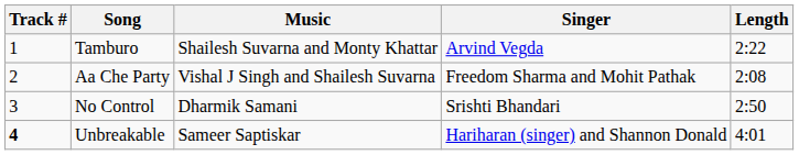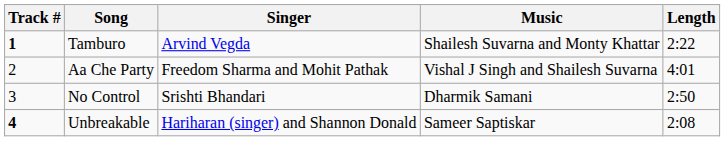 <table class="wikitable tracklist" style="font-size:95%;">
 <tr>
 <th>Track #</th>
 <th>Song</th>
+<th>Singer</th>
 <th>Music</th>
-<th>Singer</th>
 <th>Length</th>
 </tr>
 <tr>
-<td>1</td>
+<td><strong>1</strong></td>
 <td>Tamburo</td>
+<td><a href='#'>Arvind Vegda</a></td>
 <td>Shailesh Suvarna and Monty Khattar</td>
-<td><a href='#'>Arvind Vegda</a></td>
 <td>2:22</td>
 </tr>
 <tr>
 <td>2</td>
 <td>Aa Che Party</td>
+<td>Freedom Sharma and Mohit Pathak</td>
 <td>Vishal J Singh and Shailesh Suvarna</td>
-<td>Freedom Sharma and Mohit Pathak</td>
-<td>2:08</td>
+<td>4:01</td>
 </tr>
 <tr>
 <td>3</td>
 <td>No Control</td>
+<td>Srishti Bhandari</td>
 <td>Dharmik Samani</td>
-<td>Srishti Bhandari</td>
 <td>2:50</td>
 </tr>
 <tr>
 <td><strong>4</strong></td>
 <td>Unbreakable</td>
+<td><a href='#'>Hariharan (singer)</a> and Shannon Donald</td>
 <td>Sameer Saptiskar</td>
-<td><a href='#'>Hariharan (singer)</a> and Shannon Donald</td>
-<td>4:01</td>
+<td>2:08</td>
 </tr>
 </table>
